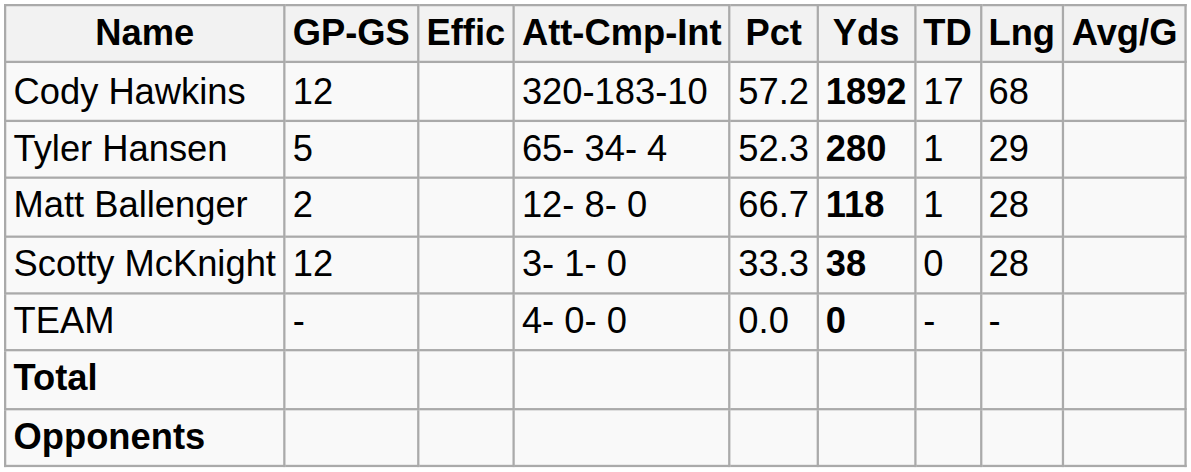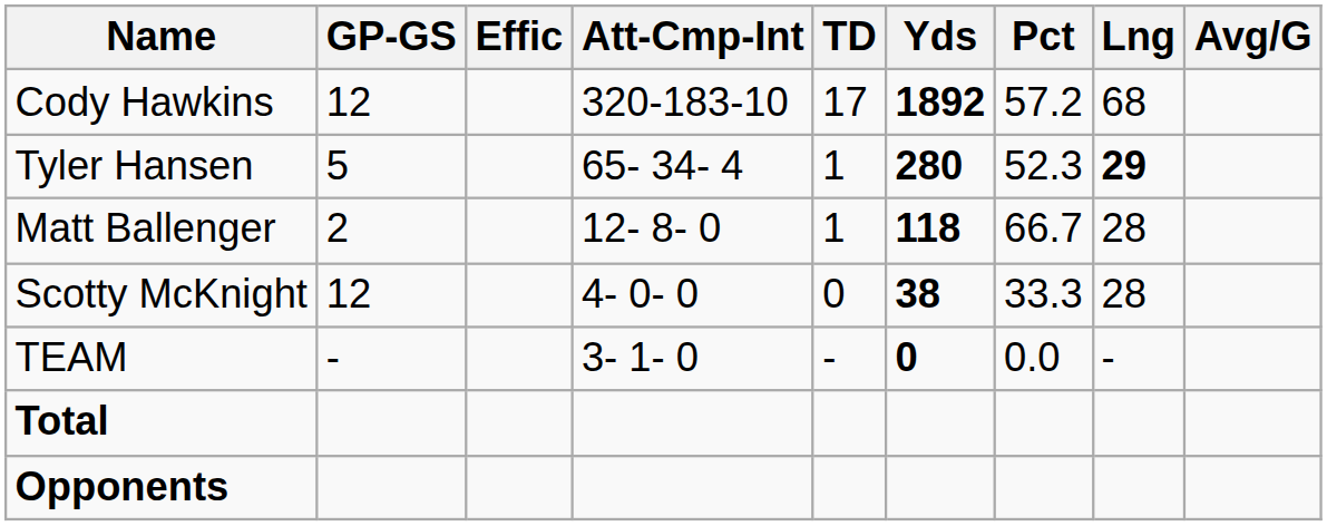 <table class="wikitable" style="white-space:nowrap;">
 <tr>
 <th>Name</th>
 <th>GP-GS</th>
 <th>Effic</th>
 <th>Att-Cmp-Int</th>
+<th>TD</th>
+<th>Yds</th>
 <th>Pct</th>
-<th>Yds</th>
-<th>TD</th>
 <th>Lng</th>
 <th>Avg/G</th>
 </tr>
 <tr>
 <td>Cody Hawkins</td>
 <td>12</td>
 <td> </td>
 <td>320-183-10</td>
+<td>17</td>
+<td><strong>1892</strong></td>
 <td>57.2</td>
-<td><strong>1892</strong></td>
-<td>17</td>
 <td>68</td>
 <td> </td>
 </tr>
 <tr>
 <td>Tyler Hansen</td>
 <td>5</td>
 <td> </td>
 <td>65- 34- 4</td>
+<td>1</td>
+<td><strong>280</strong></td>
 <td>52.3</td>
-<td><strong>280</strong></td>
-<td>1</td>
-<td>29</td>
+<td><strong>29</strong></td>
 <td> </td>
 </tr>
 <tr>
 <td>Matt Ballenger</td>
 <td>2</td>
 <td> </td>
 <td>12- 8- 0</td>
+<td>1</td>
+<td><strong>118</strong></td>
 <td>66.7</td>
-<td><strong>118</strong></td>
-<td>1</td>
 <td>28</td>
 <td> </td>
 </tr>
 <tr>
 <td>Scotty McKnight</td>
 <td>12</td>
 <td> </td>
-<td>3- 1- 0</td>
+<td>4- 0- 0</td>
+<td>0</td>
+<td><strong>38</strong></td>
 <td>33.3</td>
-<td><strong>38</strong></td>
-<td>0</td>
 <td>28</td>
 <td> </td>
 </tr>
 <tr>
 <td>TEAM</td>
 <td>-</td>
 <td> </td>
-<td>4- 0- 0</td>
+<td>3- 1- 0</td>
+<td>-</td>
+<td><strong>0</strong></td>
 <td>0.0</td>
-<td><strong>0</strong></td>
-<td>-</td>
 <td>-</td>
 <td> </td>
 </tr>
 <tr>
 <td><strong>Total</strong></td>
 <td> </td>
 <td> </td>
 <td> </td>
 <td> </td>
 <td> </td>
 <td> </td>
 <td> </td>
 <td> </td>
 </tr>
 <tr>
 <td><strong>Opponents</strong></td>
 <td> </td>
 <td> </td>
 <td> </td>
 <td> </td>
 <td> </td>
 <td> </td>
 <td> </td>
 <td> </td>
 </tr>
 </table>
